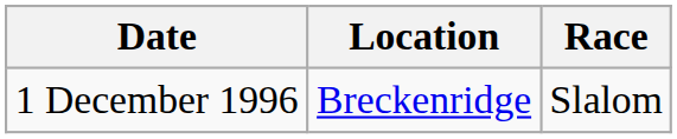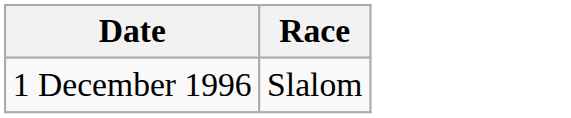 <table class="wikitable">
 <tr>
 <th>Date</th>
-<th>Location</th>
 <th>Race</th>
 </tr>
 <tr>
 <td>1 December 1996</td>
-<td> <a href='#'>Breckenridge</a></td>
 <td>Slalom</td>
 </tr>
 </table>
